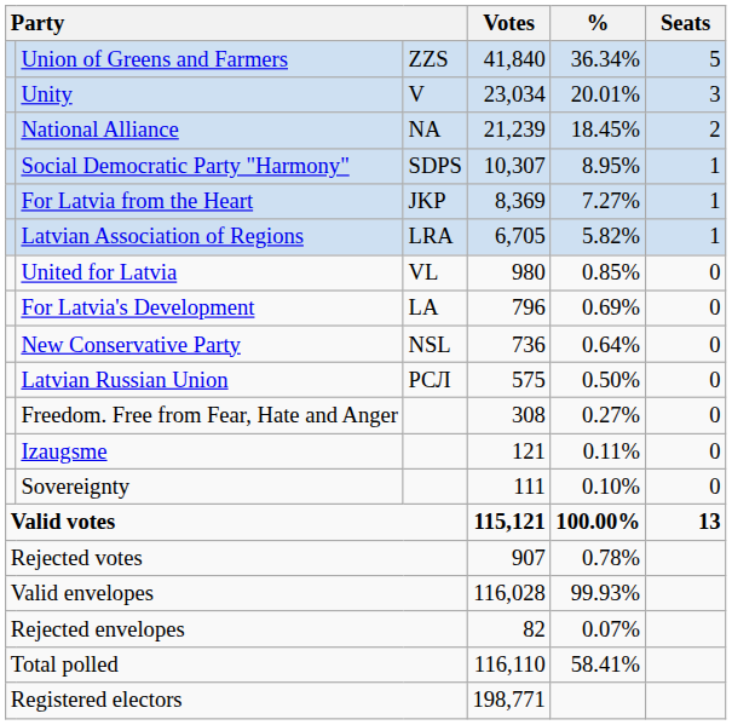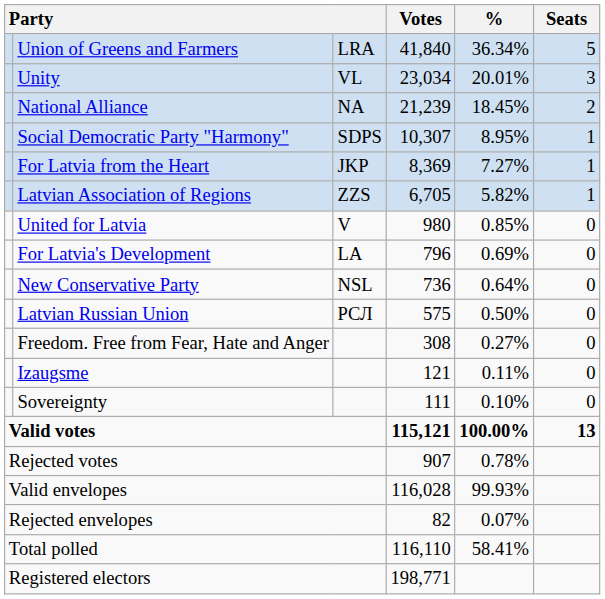 <table class="wikitable" border="1" style="text-align:right;">
 <tr>
 <th style="text-align:left;" colspan=3>Party</th>
 <th align=center width="50">Votes</th>
 <th align=center width="50">%</th>
 <th align=center width="50">Seats</th>
 </tr>
 <tr style="background:#CEE0F2;">
 <td></td>
 <td align=left><a href='#'>Union of Greens and Farmers</a></td>
-<td align=left>ZZS</td>
+<td align=left>LRA</td>
 <td>41,840</td>
 <td>36.34%</td>
 <td>5</td>
 </tr>
 <tr style="background:#CEE0F2;">
 <td></td>
 <td align=left><a href='#'>Unity</a></td>
-<td align=left>V</td>
+<td align=left>VL</td>
 <td>23,034</td>
 <td>20.01%</td>
 <td>3</td>
 </tr>
 <tr style="background:#CEE0F2;">
 <td></td>
 <td align=left><a href='#'>National Alliance</a></td>
 <td align=left>NA</td>
 <td>21,239</td>
 <td>18.45%</td>
 <td>2</td>
 </tr>
 <tr style="background:#CEE0F2;">
 <td></td>
 <td align=left style="white-space: nowrap;"><a href='#'>Social Democratic Party "Harmony"</a></td>
 <td align=left>SDPS</td>
 <td>10,307</td>
 <td>8.95%</td>
 <td>1</td>
 </tr>
 <tr style="background:#CEE0F2;">
 <td></td>
 <td align=left><a href='#'>For Latvia from the Heart</a></td>
 <td align=left>JKP</td>
 <td>8,369</td>
 <td>7.27%</td>
 <td>1</td>
 </tr>
 <tr style="background:#CEE0F2;">
 <td></td>
 <td align=left><a href='#'>Latvian Association of Regions</a></td>
-<td align=left>LRA</td>
+<td align=left>ZZS</td>
 <td>6,705</td>
 <td>5.82%</td>
 <td>1</td>
 </tr>
 <tr>
 <td></td>
 <td align=left><a href='#'>United for Latvia</a></td>
-<td align=left>VL</td>
+<td align=left>V</td>
 <td>980</td>
 <td>0.85%</td>
 <td>0</td>
 </tr>
 <tr>
 <td></td>
 <td align=left><a href='#'>For Latvia's Development</a></td>
 <td align=left>LA</td>
 <td>796</td>
 <td>0.69%</td>
 <td>0</td>
 </tr>
 <tr>
 <td></td>
 <td align=left><a href='#'>New Conservative Party</a></td>
 <td align=left>NSL</td>
 <td>736</td>
 <td>0.64%</td>
 <td>0</td>
 </tr>
 <tr>
 <td></td>
 <td align=left><a href='#'>Latvian Russian Union</a></td>
 <td align=left>РСЛ</td>
 <td>575</td>
 <td>0.50%</td>
 <td>0</td>
 </tr>
 <tr>
 <td></td>
 <td align=left>Freedom. Free from Fear, Hate and Anger</td>
 <td align=left></td>
 <td>308</td>
 <td>0.27%</td>
 <td>0</td>
 </tr>
 <tr>
 <td></td>
 <td align=left><a href='#'>Izaugsme</a></td>
 <td align=left></td>
 <td>121</td>
 <td>0.11%</td>
 <td>0</td>
 </tr>
 <tr>
 <td></td>
 <td align=left>Sovereignty</td>
 <td align=left></td>
 <td>111</td>
 <td>0.10%</td>
 <td>0</td>
 </tr>
 <tr style="font-weight:bold">
 <td align=left colspan=3>Valid votes</td>
 <td>115,121</td>
 <td>100.00%</td>
 <td>13</td>
 </tr>
 <tr>
 <td align=left colspan=3>Rejected votes</td>
 <td>907</td>
 <td>0.78%</td>
 <td></td>
 </tr>
 <tr>
 <td align=left colspan=3>Valid envelopes</td>
 <td>116,028</td>
 <td>99.93%</td>
 <td></td>
 </tr>
 <tr>
 <td align=left colspan=3>Rejected envelopes</td>
 <td>82</td>
 <td>0.07%</td>
 <td></td>
 </tr>
 <tr>
 <td align=left colspan=3>Total polled</td>
 <td>116,110</td>
 <td>58.41%</td>
 <td></td>
 </tr>
 <tr>
 <td align=left colspan=3>Registered electors</td>
 <td>198,771</td>
 <td></td>
 <td></td>
 </tr>
 </table>
